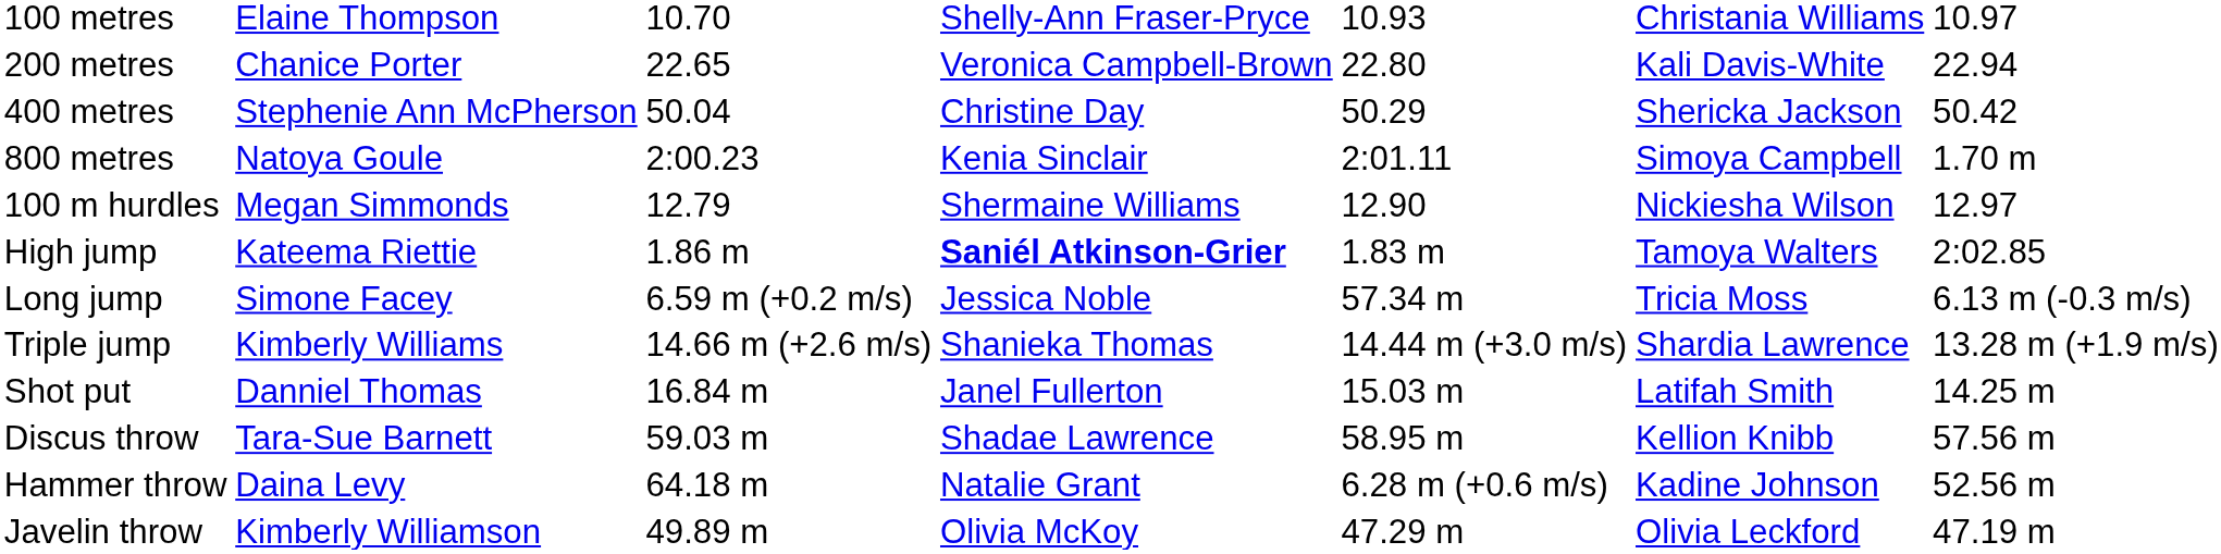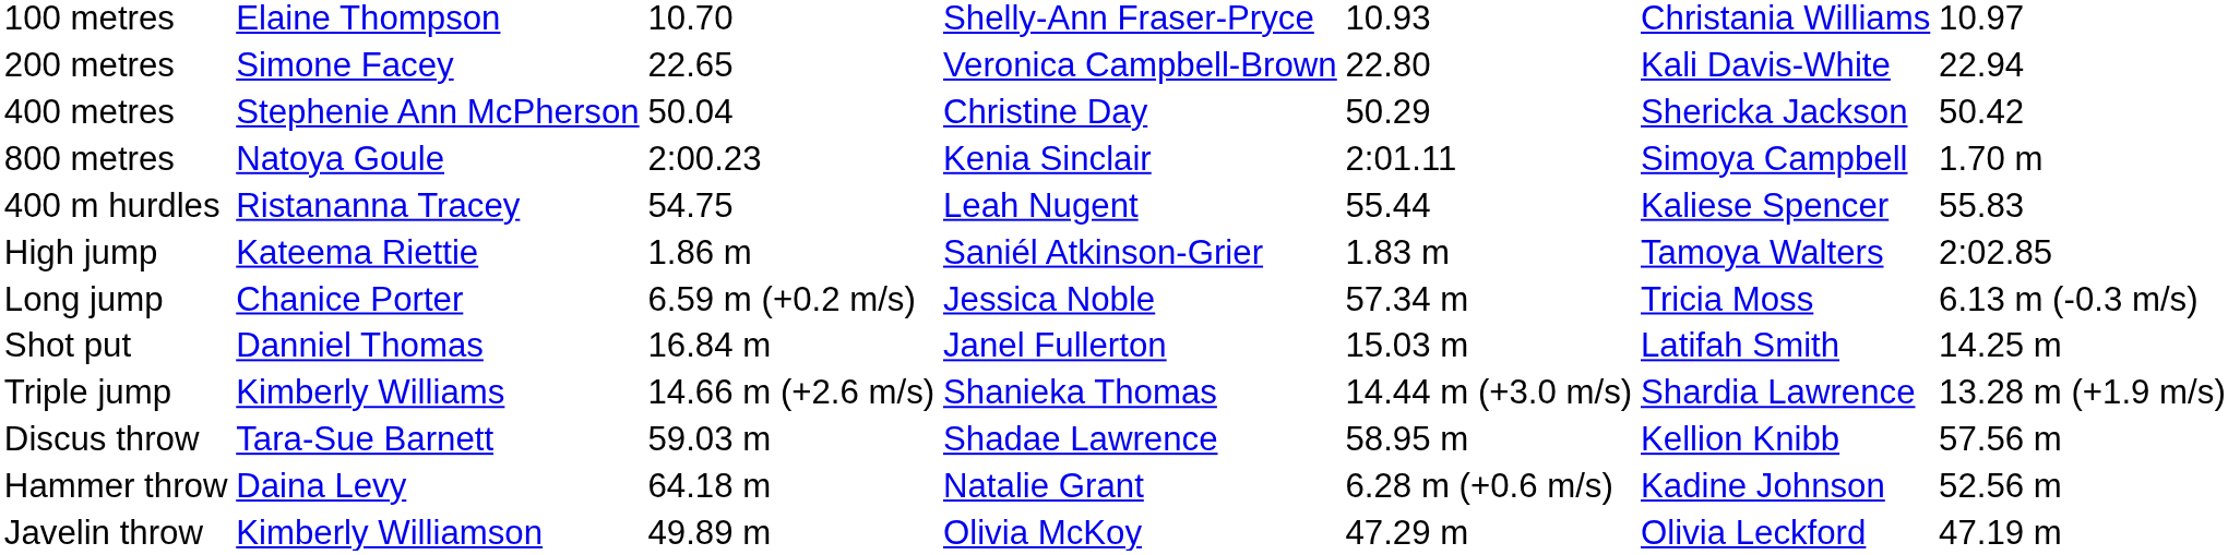 <table>
 <tr>
 <td>100 metres</td>
 <td><a href='#'>Elaine Thompson</a></td>
 <td>10.70 </td>
 <td><a href='#'>Shelly-Ann Fraser-Pryce</a></td>
 <td>10.93</td>
 <td><a href='#'>Christania Williams</a></td>
 <td>10.97</td>
 </tr>
 <tr>
 <td>200 metres</td>
-<td><a href='#'>Chanice Porter</a></td>
+<td><a href='#'>Simone Facey</a></td>
 <td>22.65</td>
 <td><a href='#'>Veronica Campbell-Brown</a></td>
 <td>22.80</td>
 <td><a href='#'>Kali Davis-White</a></td>
 <td>22.94</td>
 </tr>
 <tr>
 <td>400 metres</td>
 <td><a href='#'>Stephenie Ann McPherson</a></td>
 <td>50.04</td>
 <td><a href='#'>Christine Day</a></td>
 <td>50.29</td>
 <td><a href='#'>Shericka Jackson</a></td>
 <td>50.42</td>
 </tr>
 <tr>
 <td>800 metres</td>
 <td><a href='#'>Natoya Goule</a></td>
 <td>2:00.23</td>
 <td><a href='#'>Kenia Sinclair</a></td>
 <td>2:01.11</td>
 <td><a href='#'>Simoya Campbell</a></td>
 <td>1.70 m</td>
 </tr>
 <tr>
-<td>100 m hurdles</td>
-<td><a href='#'>Megan Simmonds</a></td>
-<td>12.79</td>
-<td><a href='#'>Shermaine Williams</a></td>
-<td>12.90</td>
-<td><a href='#'>Nickiesha Wilson</a></td>
-<td>12.97</td>
+<td>400 m hurdles</td>
+<td><a href='#'>Ristananna Tracey</a></td>
+<td>54.75</td>
+<td><a href='#'>Leah Nugent</a></td>
+<td>55.44</td>
+<td><a href='#'>Kaliese Spencer</a></td>
+<td>55.83</td>
 </tr>
 <tr>
 <td>High jump</td>
 <td><a href='#'>Kateema Riettie</a></td>
 <td>1.86 m</td>
-<td><strong><a href='#'>Saniél Atkinson-Grier</a></strong></td>
+<td><a href='#'>Saniél Atkinson-Grier</a></td>
 <td>1.83 m</td>
 <td><a href='#'>Tamoya Walters</a></td>
 <td>2:02.85</td>
 </tr>
 <tr>
 <td>Long jump</td>
-<td><a href='#'>Simone Facey</a></td>
+<td><a href='#'>Chanice Porter</a></td>
 <td>6.59 m (+0.2 m/s) </td>
 <td><a href='#'>Jessica Noble</a></td>
 <td>57.34 m</td>
 <td><a href='#'>Tricia Moss</a></td>
 <td>6.13 m (-0.3 m/s)</td>
+</tr>
+<tr>
+<td>Shot put</td>
+<td><a href='#'>Danniel Thomas</a></td>
+<td>16.84 m</td>
+<td><a href='#'>Janel Fullerton</a></td>
+<td>15.03 m</td>
+<td><a href='#'>Latifah Smith</a></td>
+<td>14.25 m</td>
 </tr>
 <tr>
 <td>Triple jump</td>
 <td><a href='#'>Kimberly Williams</a></td>
 <td>14.66 m (+2.6 m/s) </td>
 <td><a href='#'>Shanieka Thomas</a></td>
 <td>14.44 m (+3.0 m/s) </td>
 <td><a href='#'>Shardia Lawrence</a></td>
 <td>13.28 m (+1.9 m/s)</td>
-</tr>
-<tr>
-<td>Shot put</td>
-<td><a href='#'>Danniel Thomas</a></td>
-<td>16.84 m</td>
-<td><a href='#'>Janel Fullerton</a></td>
-<td>15.03 m</td>
-<td><a href='#'>Latifah Smith</a></td>
-<td>14.25 m</td>
 </tr>
 <tr>
 <td>Discus throw</td>
 <td><a href='#'>Tara-Sue Barnett</a></td>
 <td>59.03 m</td>
 <td><a href='#'>Shadae Lawrence</a></td>
 <td>58.95 m</td>
 <td><a href='#'>Kellion Knibb</a></td>
 <td>57.56 m</td>
 </tr>
 <tr>
 <td>Hammer throw</td>
 <td><a href='#'>Daina Levy</a></td>
 <td>64.18 m</td>
 <td><a href='#'>Natalie Grant</a></td>
 <td>6.28 m (+0.6 m/s)</td>
 <td><a href='#'>Kadine Johnson</a></td>
 <td>52.56 m</td>
 </tr>
 <tr>
 <td>Javelin throw</td>
 <td><a href='#'>Kimberly Williamson</a></td>
 <td>49.89 m</td>
 <td><a href='#'>Olivia McKoy</a></td>
 <td>47.29 m</td>
 <td><a href='#'>Olivia Leckford</a></td>
 <td>47.19 m</td>
 </tr>
 </table>
